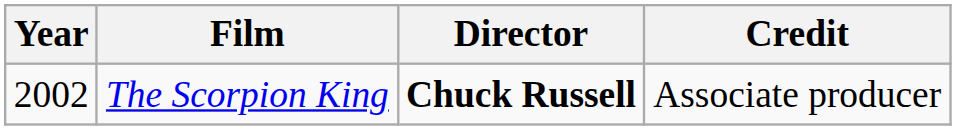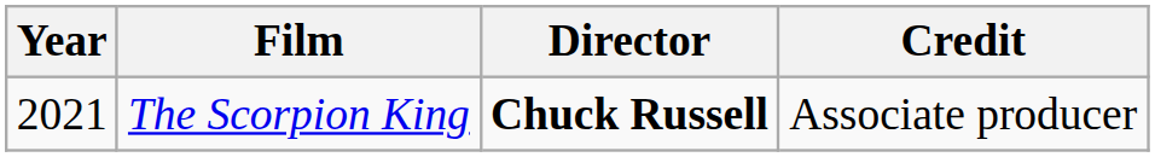 <table class="wikitable">
 <tr>
 <th>Year</th>
 <th>Film</th>
 <th>Director</th>
 <th>Credit</th>
 </tr>
 <tr>
-<td>2002</td>
+<td>2021</td>
 <td><em><a href='#'>The Scorpion King</a></em></td>
 <td><strong>Chuck Russell</strong></td>
 <td>Associate producer</td>
 </tr>
 </table>
